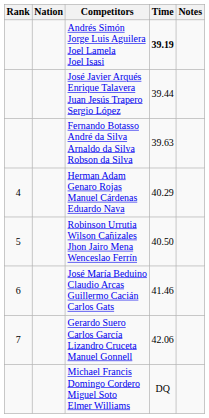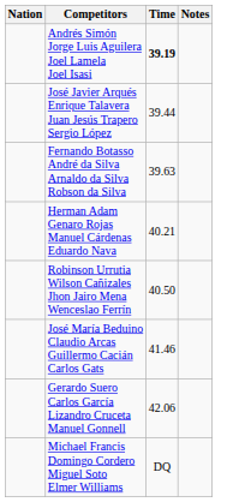 <table class="wikitable sortable" style="text-align:center">
 <tr>
-<th>Rank</th>
 <th>Nation</th>
 <th>Competitors</th>
 <th>Time</th>
 <th>Notes</th>
 </tr>
 <tr>
-<td align=center></td>
 <td align=left></td>
 <td align=left><a href='#'>Andrés Simón</a><br><a href='#'>Jorge Luis Aguilera</a><br><a href='#'>Joel Lamela</a><br><a href='#'>Joel Isasi</a></td>
 <td><strong>39.19</strong></td>
 <td></td>
 </tr>
 <tr>
-<td align=center></td>
 <td align=left></td>
 <td align=left><a href='#'>José Javier Arqués</a><br><a href='#'>Enrique Talavera</a><br><a href='#'>Juan Jesús Trapero</a><br><a href='#'>Sergio López</a></td>
 <td>39.44</td>
 <td></td>
 </tr>
 <tr>
-<td align=center></td>
 <td align=left></td>
 <td align=left><a href='#'>Fernando Botasso</a><br><a href='#'>André da Silva</a><br><a href='#'>Arnaldo da Silva</a><br><a href='#'>Robson da Silva</a></td>
 <td>39.63</td>
 <td></td>
 </tr>
 <tr>
-<td align=center>4</td>
 <td align=left></td>
 <td align=left><a href='#'>Herman Adam</a><br><a href='#'>Genaro Rojas</a><br><a href='#'>Manuel Cárdenas</a><br><a href='#'>Eduardo Nava</a></td>
-<td>40.29</td>
+<td>40.21</td>
 <td></td>
 </tr>
 <tr>
-<td align=center>5</td>
 <td align=left></td>
 <td align=left><a href='#'>Robinson Urrutia</a><br><a href='#'>Wilson Cañizales</a><br><a href='#'>Jhon Jairo Mena</a><br><a href='#'>Wenceslao Ferrín</a></td>
 <td>40.50</td>
 <td></td>
 </tr>
 <tr>
-<td align=center>6</td>
 <td align=left></td>
 <td align=left><a href='#'>José María Beduino</a><br><a href='#'>Claudio Arcas</a><br><a href='#'>Guillermo Cacián</a><br><a href='#'>Carlos Gats</a></td>
 <td>41.46</td>
 <td></td>
 </tr>
 <tr>
-<td align=center>7</td>
 <td align=left></td>
 <td align=left><a href='#'>Gerardo Suero</a><br><a href='#'>Carlos García</a><br><a href='#'>Lizandro Cruceta</a><br><a href='#'>Manuel Gonnell</a></td>
 <td>42.06</td>
 <td></td>
 </tr>
 <tr>
-<td align=center></td>
 <td align=left></td>
 <td align=left><a href='#'>Michael Francis</a><br><a href='#'>Domingo Cordero</a><br><a href='#'>Miguel Soto</a><br><a href='#'>Elmer Williams</a></td>
 <td>DQ</td>
 <td></td>
 </tr>
 </table>
